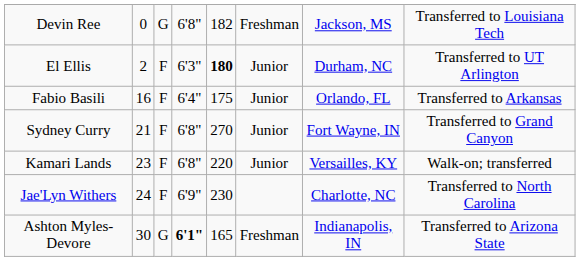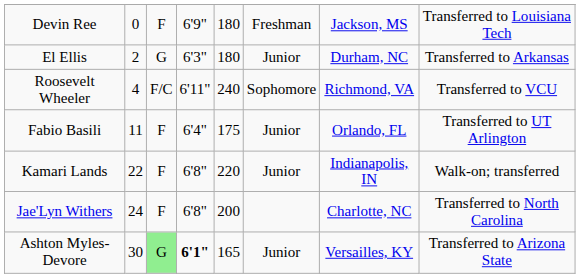 <table class="wikitable sortable" border="1" style="text-align:center;">
 <tr align=center>
 </tr>
 <tr>
 <td>Devin Ree</td>
 <td>0</td>
-<td>G</td>
-<td>6'8"</td>
-<td>182</td>
+<td>F</td>
+<td>6'9"</td>
+<td>180</td>
 <td>Freshman</td>
 <td><a href='#'>Jackson, MS</a></td>
 <td>Transferred to <a href='#'>Louisiana Tech</a></td>
 </tr>
 <tr>
 <td>El Ellis</td>
 <td>2</td>
-<td>F</td>
+<td>G</td>
 <td>6'3"</td>
-<td><strong>180</strong></td>
+<td>180</td>
 <td>Junior</td>
 <td><a href='#'>Durham, NC</a></td>
-<td>Transferred to <a href='#'>UT Arlington</a></td>
+<td>Transferred to <a href='#'>Arkansas</a></td>
+</tr>
+<tr>
+<td>Roosevelt Wheeler</td>
+<td>4</td>
+<td>F/C</td>
+<td>6'11"</td>
+<td>240</td>
+<td>Sophomore</td>
+<td><a href='#'>Richmond, VA</a></td>
+<td>Transferred to <a href='#'>VCU</a></td>
 </tr>
 <tr>
 <td>Fabio Basili</td>
-<td>16</td>
+<td>11</td>
 <td>F</td>
 <td>6'4"</td>
 <td>175</td>
 <td>Junior</td>
 <td><a href='#'>Orlando, FL</a></td>
-<td>Transferred to <a href='#'>Arkansas</a></td>
-</tr>
-<tr>
-<td>Sydney Curry</td>
-<td>21</td>
-<td>F</td>
-<td>6'8"</td>
-<td>270</td>
-<td>Junior</td>
-<td><a href='#'>Fort Wayne, IN</a></td>
-<td>Transferred to <a href='#'>Grand Canyon</a></td>
+<td>Transferred to <a href='#'>UT Arlington</a></td>
 </tr>
 <tr>
 <td>Kamari Lands</td>
-<td>23</td>
+<td>22</td>
 <td>F</td>
 <td>6'8"</td>
 <td>220</td>
 <td>Junior</td>
-<td><a href='#'>Versailles, KY</a></td>
+<td><a href='#'>Indianapolis, IN</a></td>
 <td>Walk-on; transferred</td>
 </tr>
 <tr>
 <td><a href='#'>Jae'Lyn Withers</a></td>
 <td>24</td>
 <td>F</td>
-<td>6'9"</td>
-<td>230</td>
+<td>6'8"</td>
+<td>200</td>
 <td></td>
 <td><a href='#'>Charlotte, NC</a></td>
 <td>Transferred to <a href='#'>North Carolina</a></td>
 </tr>
 <tr>
 <td>Ashton Myles-Devore</td>
 <td>30</td>
-<td>G</td>
+<td style="background: lightgreen;">G</td>
 <td><strong>6'1"</strong></td>
 <td>165</td>
-<td>Freshman</td>
-<td><a href='#'>Indianapolis, IN</a></td>
+<td>Junior</td>
+<td><a href='#'>Versailles, KY</a></td>
 <td>Transferred to <a href='#'>Arizona State</a></td>
 </tr>
 </table>
